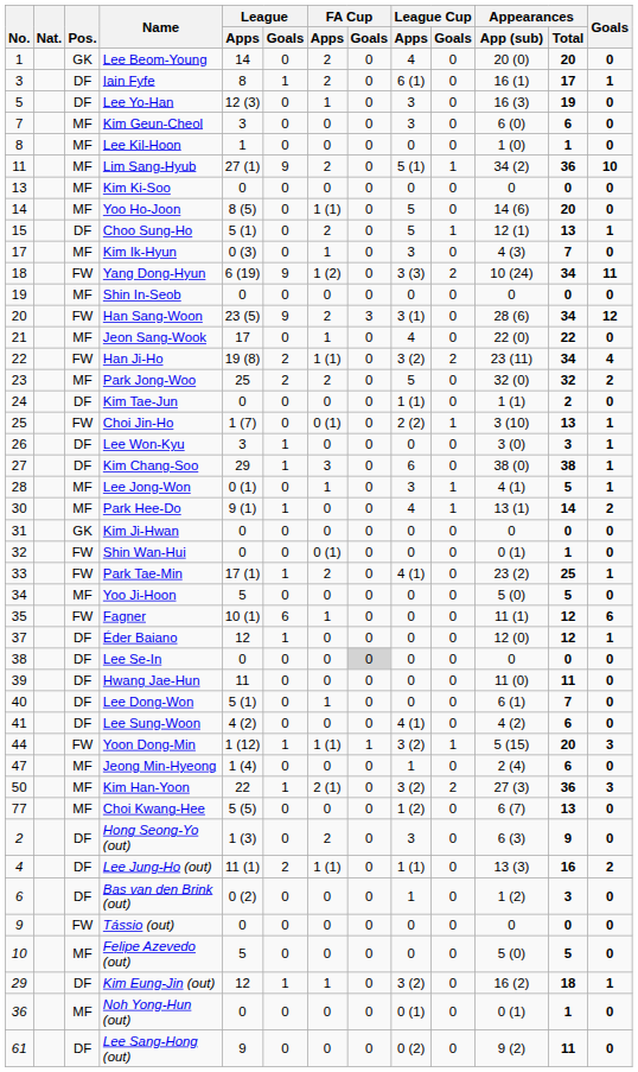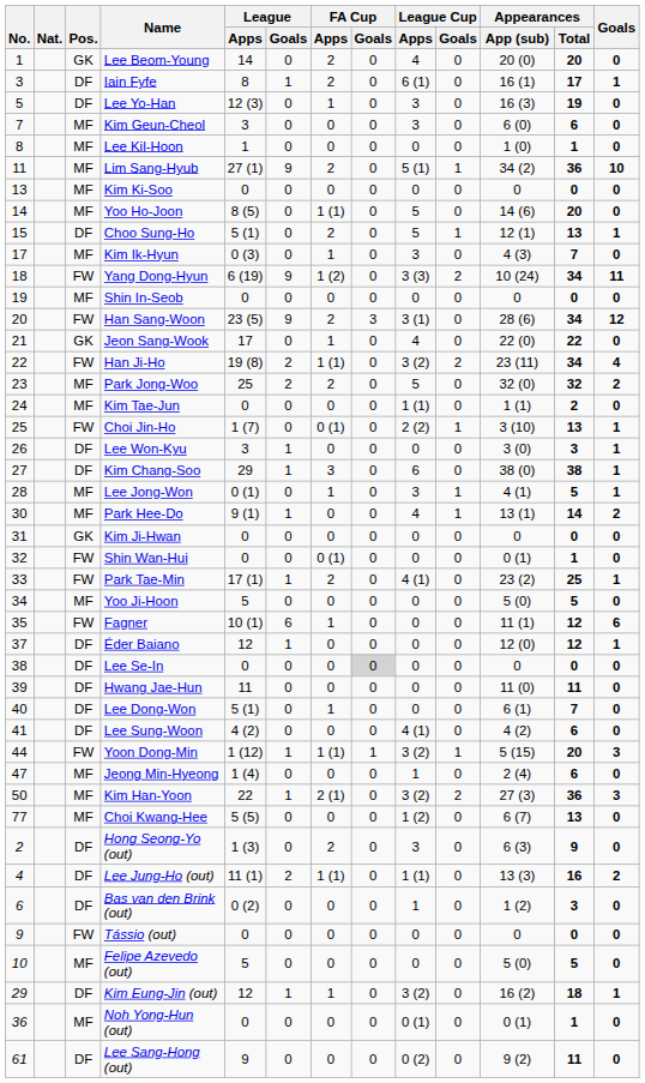 <table class="wikitable" style="font-size: 95%; text-align: center;">
 <tr>
 <th rowspan="2" valign="bottom">No.</th>
 <th rowspan="2" valign="bottom">Nat.</th>
 <th rowspan="2" valign="bottom">Pos.</th>
 <th rowspan="2" width="130">Name</th>
 <th colspan="2" width="80">League</th>
 <th colspan="2" width="80">FA Cup</th>
 <th colspan="2" width="80">League Cup</th>
 <th colspan="2" width="120">Appearances</th>
 <th rowspan="2" width="40">Goals</th>
 </tr>
 <tr>
 <th>Apps</th>
 <th>Goals</th>
 <th>Apps</th>
 <th>Goals</th>
 <th>Apps</th>
 <th>Goals</th>
 <th>App (sub)</th>
 <th>Total</th>
 </tr>
 <tr>
 <td>1</td>
 <td></td>
 <td>GK</td>
 <td align="left"><a href='#'>Lee Beom-Young</a></td>
 <td>14</td>
 <td>0</td>
 <td>2</td>
 <td>0</td>
 <td>4</td>
 <td>0</td>
 <td>20 (0)</td>
 <td><strong>20</strong></td>
 <td><strong>0</strong></td>
 </tr>
 <tr>
 <td>3</td>
 <td></td>
 <td>DF</td>
 <td align="left"><a href='#'>Iain Fyfe</a></td>
 <td>8</td>
 <td>1</td>
 <td>2</td>
 <td>0</td>
 <td>6 (1)</td>
 <td>0</td>
 <td>16 (1)</td>
 <td><strong>17</strong></td>
 <td><strong>1</strong></td>
 </tr>
 <tr>
 <td>5</td>
 <td></td>
 <td>DF</td>
 <td align="left"><a href='#'>Lee Yo-Han</a></td>
 <td>12 (3)</td>
 <td>0</td>
 <td>1</td>
 <td>0</td>
 <td>3</td>
 <td>0</td>
 <td>16 (3)</td>
 <td><strong>19</strong></td>
 <td><strong>0</strong></td>
 </tr>
 <tr>
 <td>7</td>
 <td></td>
 <td>MF</td>
 <td align="left"><a href='#'>Kim Geun-Cheol</a></td>
 <td>3</td>
 <td>0</td>
 <td>0</td>
 <td>0</td>
 <td>3</td>
 <td>0</td>
 <td>6 (0)</td>
 <td><strong>6</strong></td>
 <td><strong>0</strong></td>
 </tr>
 <tr>
 <td>8</td>
 <td></td>
 <td>MF</td>
 <td align="left"><a href='#'>Lee Kil-Hoon</a></td>
 <td>1</td>
 <td>0</td>
 <td>0</td>
 <td>0</td>
 <td>0</td>
 <td>0</td>
 <td>1 (0)</td>
 <td><strong>1</strong></td>
 <td><strong>0</strong></td>
 </tr>
 <tr>
 <td>11</td>
 <td></td>
 <td>MF</td>
 <td align="left"><a href='#'>Lim Sang-Hyub</a></td>
 <td>27 (1)</td>
 <td>9</td>
 <td>2</td>
 <td>0</td>
 <td>5 (1)</td>
 <td>1</td>
 <td>34 (2)</td>
 <td><strong>36</strong></td>
 <td><strong>10</strong></td>
 </tr>
 <tr>
 <td>13</td>
 <td></td>
 <td>MF</td>
 <td align="left"><a href='#'>Kim Ki-Soo</a></td>
 <td>0</td>
 <td>0</td>
 <td>0</td>
 <td>0</td>
 <td>0</td>
 <td>0</td>
 <td>0</td>
 <td><strong>0</strong></td>
 <td><strong>0</strong></td>
 </tr>
 <tr>
 <td>14</td>
 <td></td>
 <td>MF</td>
 <td align="left"><a href='#'>Yoo Ho-Joon</a></td>
 <td>8 (5)</td>
 <td>0</td>
 <td>1 (1)</td>
 <td>0</td>
 <td>5</td>
 <td>0</td>
 <td>14 (6)</td>
 <td><strong>20</strong></td>
 <td><strong>0</strong></td>
 </tr>
 <tr>
 <td>15</td>
 <td></td>
 <td>DF</td>
 <td align="left"><a href='#'>Choo Sung-Ho</a></td>
 <td>5 (1)</td>
 <td>0</td>
 <td>2</td>
 <td>0</td>
 <td>5</td>
 <td>1</td>
 <td>12 (1)</td>
 <td><strong>13</strong></td>
 <td><strong>1</strong></td>
 </tr>
 <tr>
 <td>17</td>
 <td></td>
 <td>MF</td>
 <td align="left"><a href='#'>Kim Ik-Hyun</a></td>
 <td>0 (3)</td>
 <td>0</td>
 <td>1</td>
 <td>0</td>
 <td>3</td>
 <td>0</td>
 <td>4 (3)</td>
 <td><strong>7</strong></td>
 <td><strong>0</strong></td>
 </tr>
 <tr>
 <td>18</td>
 <td></td>
 <td>FW</td>
 <td align="left"><a href='#'>Yang Dong-Hyun</a></td>
 <td>6 (19)</td>
 <td>9</td>
 <td>1 (2)</td>
 <td>0</td>
 <td>3 (3)</td>
 <td>2</td>
 <td>10 (24)</td>
 <td><strong>34</strong></td>
 <td><strong>11</strong></td>
 </tr>
 <tr>
 <td>19</td>
 <td></td>
 <td>MF</td>
 <td align="left"><a href='#'>Shin In-Seob</a></td>
 <td>0</td>
 <td>0</td>
 <td>0</td>
 <td>0</td>
 <td>0</td>
 <td>0</td>
 <td>0</td>
 <td><strong>0</strong></td>
 <td><strong>0</strong></td>
 </tr>
 <tr>
 <td>20</td>
 <td></td>
 <td>FW</td>
 <td align="left"><a href='#'>Han Sang-Woon</a></td>
 <td>23 (5)</td>
 <td>9</td>
 <td>2</td>
 <td>3</td>
 <td>3 (1)</td>
 <td>0</td>
 <td>28 (6)</td>
 <td><strong>34</strong></td>
 <td><strong>12</strong></td>
 </tr>
 <tr>
 <td>21</td>
 <td></td>
-<td>MF</td>
+<td>GK</td>
 <td align="left"><a href='#'>Jeon Sang-Wook</a></td>
 <td>17</td>
 <td>0</td>
 <td>1</td>
 <td>0</td>
 <td>4</td>
 <td>0</td>
 <td>22 (0)</td>
 <td><strong>22</strong></td>
 <td><strong>0</strong></td>
 </tr>
 <tr>
 <td>22</td>
 <td></td>
 <td>FW</td>
 <td align="left"><a href='#'>Han Ji-Ho</a></td>
 <td>19 (8)</td>
 <td>2</td>
 <td>1 (1)</td>
 <td>0</td>
 <td>3 (2)</td>
 <td>2</td>
 <td>23 (11)</td>
 <td><strong>34</strong></td>
 <td><strong>4</strong></td>
 </tr>
 <tr>
 <td>23</td>
 <td></td>
 <td>MF</td>
 <td align="left"><a href='#'>Park Jong-Woo</a></td>
 <td>25</td>
 <td>2</td>
 <td>2</td>
 <td>0</td>
 <td>5</td>
 <td>0</td>
 <td>32 (0)</td>
 <td><strong>32</strong></td>
 <td><strong>2</strong></td>
 </tr>
 <tr>
 <td>24</td>
 <td></td>
-<td>DF</td>
+<td>MF</td>
 <td align="left"><a href='#'>Kim Tae-Jun</a></td>
 <td>0</td>
 <td>0</td>
 <td>0</td>
 <td>0</td>
 <td>1 (1)</td>
 <td>0</td>
 <td>1 (1)</td>
 <td><strong>2</strong></td>
 <td><strong>0</strong></td>
 </tr>
 <tr>
 <td>25</td>
 <td></td>
 <td>FW</td>
 <td align="left"><a href='#'>Choi Jin-Ho</a></td>
 <td>1 (7)</td>
 <td>0</td>
 <td>0 (1)</td>
 <td>0</td>
 <td>2 (2)</td>
 <td>1</td>
 <td>3 (10)</td>
 <td><strong>13</strong></td>
 <td><strong>1</strong></td>
 </tr>
 <tr>
 <td>26</td>
 <td></td>
 <td>DF</td>
 <td align="left"><a href='#'>Lee Won-Kyu</a></td>
 <td>3</td>
 <td>1</td>
 <td>0</td>
 <td>0</td>
 <td>0</td>
 <td>0</td>
 <td>3 (0)</td>
 <td><strong>3</strong></td>
 <td><strong>1</strong></td>
 </tr>
 <tr>
 <td>27</td>
 <td></td>
 <td>DF</td>
 <td align="left"><a href='#'>Kim Chang-Soo</a></td>
 <td>29</td>
 <td>1</td>
 <td>3</td>
 <td>0</td>
 <td>6</td>
 <td>0</td>
 <td>38 (0)</td>
 <td><strong>38</strong></td>
 <td><strong>1</strong></td>
 </tr>
 <tr>
 <td>28</td>
 <td></td>
 <td>MF</td>
 <td align="left"><a href='#'>Lee Jong-Won</a></td>
 <td>0 (1)</td>
 <td>0</td>
 <td>1</td>
 <td>0</td>
 <td>3</td>
 <td>1</td>
 <td>4 (1)</td>
 <td><strong>5</strong></td>
 <td><strong>1</strong></td>
 </tr>
 <tr>
 <td>30</td>
 <td></td>
 <td>MF</td>
 <td align="left"><a href='#'>Park Hee-Do</a></td>
 <td>9 (1)</td>
 <td>1</td>
 <td>0</td>
 <td>0</td>
 <td>4</td>
 <td>1</td>
 <td>13 (1)</td>
 <td><strong>14</strong></td>
 <td><strong>2</strong></td>
 </tr>
 <tr>
 <td>31</td>
 <td></td>
 <td>GK</td>
 <td align="left"><a href='#'>Kim Ji-Hwan</a></td>
 <td>0</td>
 <td>0</td>
 <td>0</td>
 <td>0</td>
 <td>0</td>
 <td>0</td>
 <td>0</td>
 <td><strong>0</strong></td>
 <td><strong>0</strong></td>
 </tr>
 <tr>
 <td>32</td>
 <td></td>
 <td>FW</td>
 <td align="left"><a href='#'>Shin Wan-Hui</a></td>
 <td>0</td>
 <td>0</td>
 <td>0 (1)</td>
 <td>0</td>
 <td>0</td>
 <td>0</td>
 <td>0 (1)</td>
 <td><strong>1</strong></td>
 <td><strong>0</strong></td>
 </tr>
 <tr>
 <td>33</td>
 <td></td>
 <td>FW</td>
 <td align="left"><a href='#'>Park Tae-Min</a></td>
 <td>17 (1)</td>
 <td>1</td>
 <td>2</td>
 <td>0</td>
 <td>4 (1)</td>
 <td>0</td>
 <td>23 (2)</td>
 <td><strong>25</strong></td>
 <td><strong>1</strong></td>
 </tr>
 <tr>
 <td>34</td>
 <td></td>
 <td>MF</td>
 <td align="left"><a href='#'>Yoo Ji-Hoon</a></td>
 <td>5</td>
 <td>0</td>
 <td>0</td>
 <td>0</td>
 <td>0</td>
 <td>0</td>
 <td>5 (0)</td>
 <td><strong>5</strong></td>
 <td><strong>0</strong></td>
 </tr>
 <tr>
 <td>35</td>
 <td></td>
 <td>FW</td>
 <td align="left"><a href='#'>Fagner</a></td>
 <td>10 (1)</td>
 <td>6</td>
 <td>1</td>
 <td>0</td>
 <td>0</td>
 <td>0</td>
 <td>11 (1)</td>
 <td><strong>12</strong></td>
 <td><strong>6</strong></td>
 </tr>
 <tr>
 <td>37</td>
 <td></td>
 <td>DF</td>
 <td align="left"><a href='#'>Éder Baiano</a></td>
 <td>12</td>
 <td>1</td>
 <td>0</td>
 <td>0</td>
 <td>0</td>
 <td>0</td>
 <td>12 (0)</td>
 <td><strong>12</strong></td>
 <td><strong>1</strong></td>
 </tr>
 <tr>
 <td>38</td>
 <td></td>
 <td>DF</td>
 <td align="left"><a href='#'>Lee Se-In</a></td>
 <td>0</td>
 <td>0</td>
 <td>0</td>
 <td style="background: lightgrey;">0</td>
 <td>0</td>
 <td>0</td>
 <td>0</td>
 <td><strong>0</strong></td>
 <td><strong>0</strong></td>
 </tr>
 <tr>
 <td>39</td>
 <td></td>
 <td>DF</td>
 <td align="left"><a href='#'>Hwang Jae-Hun</a></td>
 <td>11</td>
 <td>0</td>
 <td>0</td>
 <td>0</td>
 <td>0</td>
 <td>0</td>
 <td>11 (0)</td>
 <td><strong>11</strong></td>
 <td><strong>0</strong></td>
 </tr>
 <tr>
 <td>40</td>
 <td></td>
 <td>DF</td>
 <td align="left"><a href='#'>Lee Dong-Won</a></td>
 <td>5 (1)</td>
 <td>0</td>
 <td>1</td>
 <td>0</td>
 <td>0</td>
 <td>0</td>
 <td>6 (1)</td>
 <td><strong>7</strong></td>
 <td><strong>0</strong></td>
 </tr>
 <tr>
 <td>41</td>
 <td></td>
 <td>DF</td>
 <td align="left"><a href='#'>Lee Sung-Woon</a></td>
 <td>4 (2)</td>
 <td>0</td>
 <td>0</td>
 <td>0</td>
 <td>4 (1)</td>
 <td>0</td>
 <td>4 (2)</td>
 <td><strong>6</strong></td>
 <td><strong>0</strong></td>
 </tr>
 <tr>
 <td>44</td>
 <td></td>
 <td>FW</td>
 <td align="left"><a href='#'>Yoon Dong-Min</a></td>
 <td>1 (12)</td>
 <td>1</td>
 <td>1 (1)</td>
 <td>1</td>
 <td>3 (2)</td>
 <td>1</td>
 <td>5 (15)</td>
 <td><strong>20</strong></td>
 <td><strong>3</strong></td>
 </tr>
 <tr>
 <td>47</td>
 <td></td>
 <td>MF</td>
 <td align="left"><a href='#'>Jeong Min-Hyeong</a></td>
 <td>1 (4)</td>
 <td>0</td>
 <td>0</td>
 <td>0</td>
 <td>1</td>
 <td>0</td>
 <td>2 (4)</td>
 <td><strong>6</strong></td>
 <td><strong>0</strong></td>
 </tr>
 <tr>
 <td>50</td>
 <td></td>
 <td>MF</td>
 <td align="left"><a href='#'>Kim Han-Yoon</a></td>
 <td>22</td>
 <td>1</td>
 <td>2 (1)</td>
 <td>0</td>
 <td>3 (2)</td>
 <td>2</td>
 <td>27 (3)</td>
 <td><strong>36</strong></td>
 <td><strong>3</strong></td>
 </tr>
 <tr>
 <td>77</td>
 <td></td>
 <td>MF</td>
 <td align="left"><a href='#'>Choi Kwang-Hee</a></td>
 <td>5 (5)</td>
 <td>0</td>
 <td>0</td>
 <td>0</td>
 <td>1 (2)</td>
 <td>0</td>
 <td>6 (7)</td>
 <td><strong>13</strong></td>
 <td><strong>0</strong></td>
 </tr>
 <tr>
 <td><em>2</em></td>
 <td></td>
 <td>DF</td>
 <td align="left"><em><a href='#'>Hong Seong-Yo</a> (out)</em></td>
 <td>1 (3)</td>
 <td>0</td>
 <td>2</td>
 <td>0</td>
 <td>3</td>
 <td>0</td>
 <td>6 (3)</td>
 <td><strong>9</strong></td>
 <td><strong>0</strong></td>
 </tr>
 <tr>
 <td><em>4</em></td>
 <td></td>
 <td>DF</td>
 <td align="left"><em><a href='#'>Lee Jung-Ho</a> (out)</em></td>
 <td>11 (1)</td>
 <td>2</td>
 <td>1 (1)</td>
 <td>0</td>
 <td>1 (1)</td>
 <td>0</td>
 <td>13 (3)</td>
 <td><strong>16</strong></td>
 <td><strong>2</strong></td>
 </tr>
 <tr>
 <td><em>6</em></td>
 <td></td>
 <td>DF</td>
 <td align="left"><em><a href='#'>Bas van den Brink</a> (out)</em></td>
 <td>0 (2)</td>
 <td>0</td>
 <td>0</td>
 <td>0</td>
 <td>1</td>
 <td>0</td>
 <td>1 (2)</td>
 <td><strong>3</strong></td>
 <td><strong>0</strong></td>
 </tr>
 <tr>
 <td><em>9</em></td>
 <td></td>
 <td>FW</td>
 <td align="left"><em><a href='#'>Tássio</a> (out)</em></td>
 <td>0</td>
 <td>0</td>
 <td>0</td>
 <td>0</td>
 <td>0</td>
 <td>0</td>
 <td>0</td>
 <td><strong>0</strong></td>
 <td><strong>0</strong></td>
 </tr>
 <tr>
 <td><em>10</em></td>
 <td></td>
 <td>MF</td>
 <td align="left"><em><a href='#'>Felipe Azevedo</a> (out)</em></td>
 <td>5</td>
 <td>0</td>
 <td>0</td>
 <td>0</td>
 <td>0</td>
 <td>0</td>
 <td>5 (0)</td>
 <td><strong>5</strong></td>
 <td><strong>0</strong></td>
 </tr>
 <tr>
 <td><em>29</em></td>
 <td></td>
 <td>DF</td>
 <td align="left"><em><a href='#'>Kim Eung-Jin</a> (out)</em></td>
 <td>12</td>
 <td>1</td>
 <td>1</td>
 <td>0</td>
 <td>3 (2)</td>
 <td>0</td>
 <td>16 (2)</td>
 <td><strong>18</strong></td>
 <td><strong>1</strong></td>
 </tr>
 <tr>
 <td><em>36</em></td>
 <td></td>
 <td>MF</td>
 <td align="left"><em><a href='#'>Noh Yong-Hun</a> (out)</em></td>
 <td>0</td>
 <td>0</td>
 <td>0</td>
 <td>0</td>
 <td>0 (1)</td>
 <td>0</td>
 <td>0 (1)</td>
 <td><strong>1</strong></td>
 <td><strong>0</strong></td>
 </tr>
 <tr>
 <td><em>61</em></td>
 <td></td>
 <td>DF</td>
 <td align="left"><em><a href='#'>Lee Sang-Hong</a> (out)</em></td>
 <td>9</td>
 <td>0</td>
 <td>0</td>
 <td>0</td>
 <td>0 (2)</td>
 <td>0</td>
 <td>9 (2)</td>
 <td><strong>11</strong></td>
 <td><strong>0</strong></td>
 </tr>
 </table>
